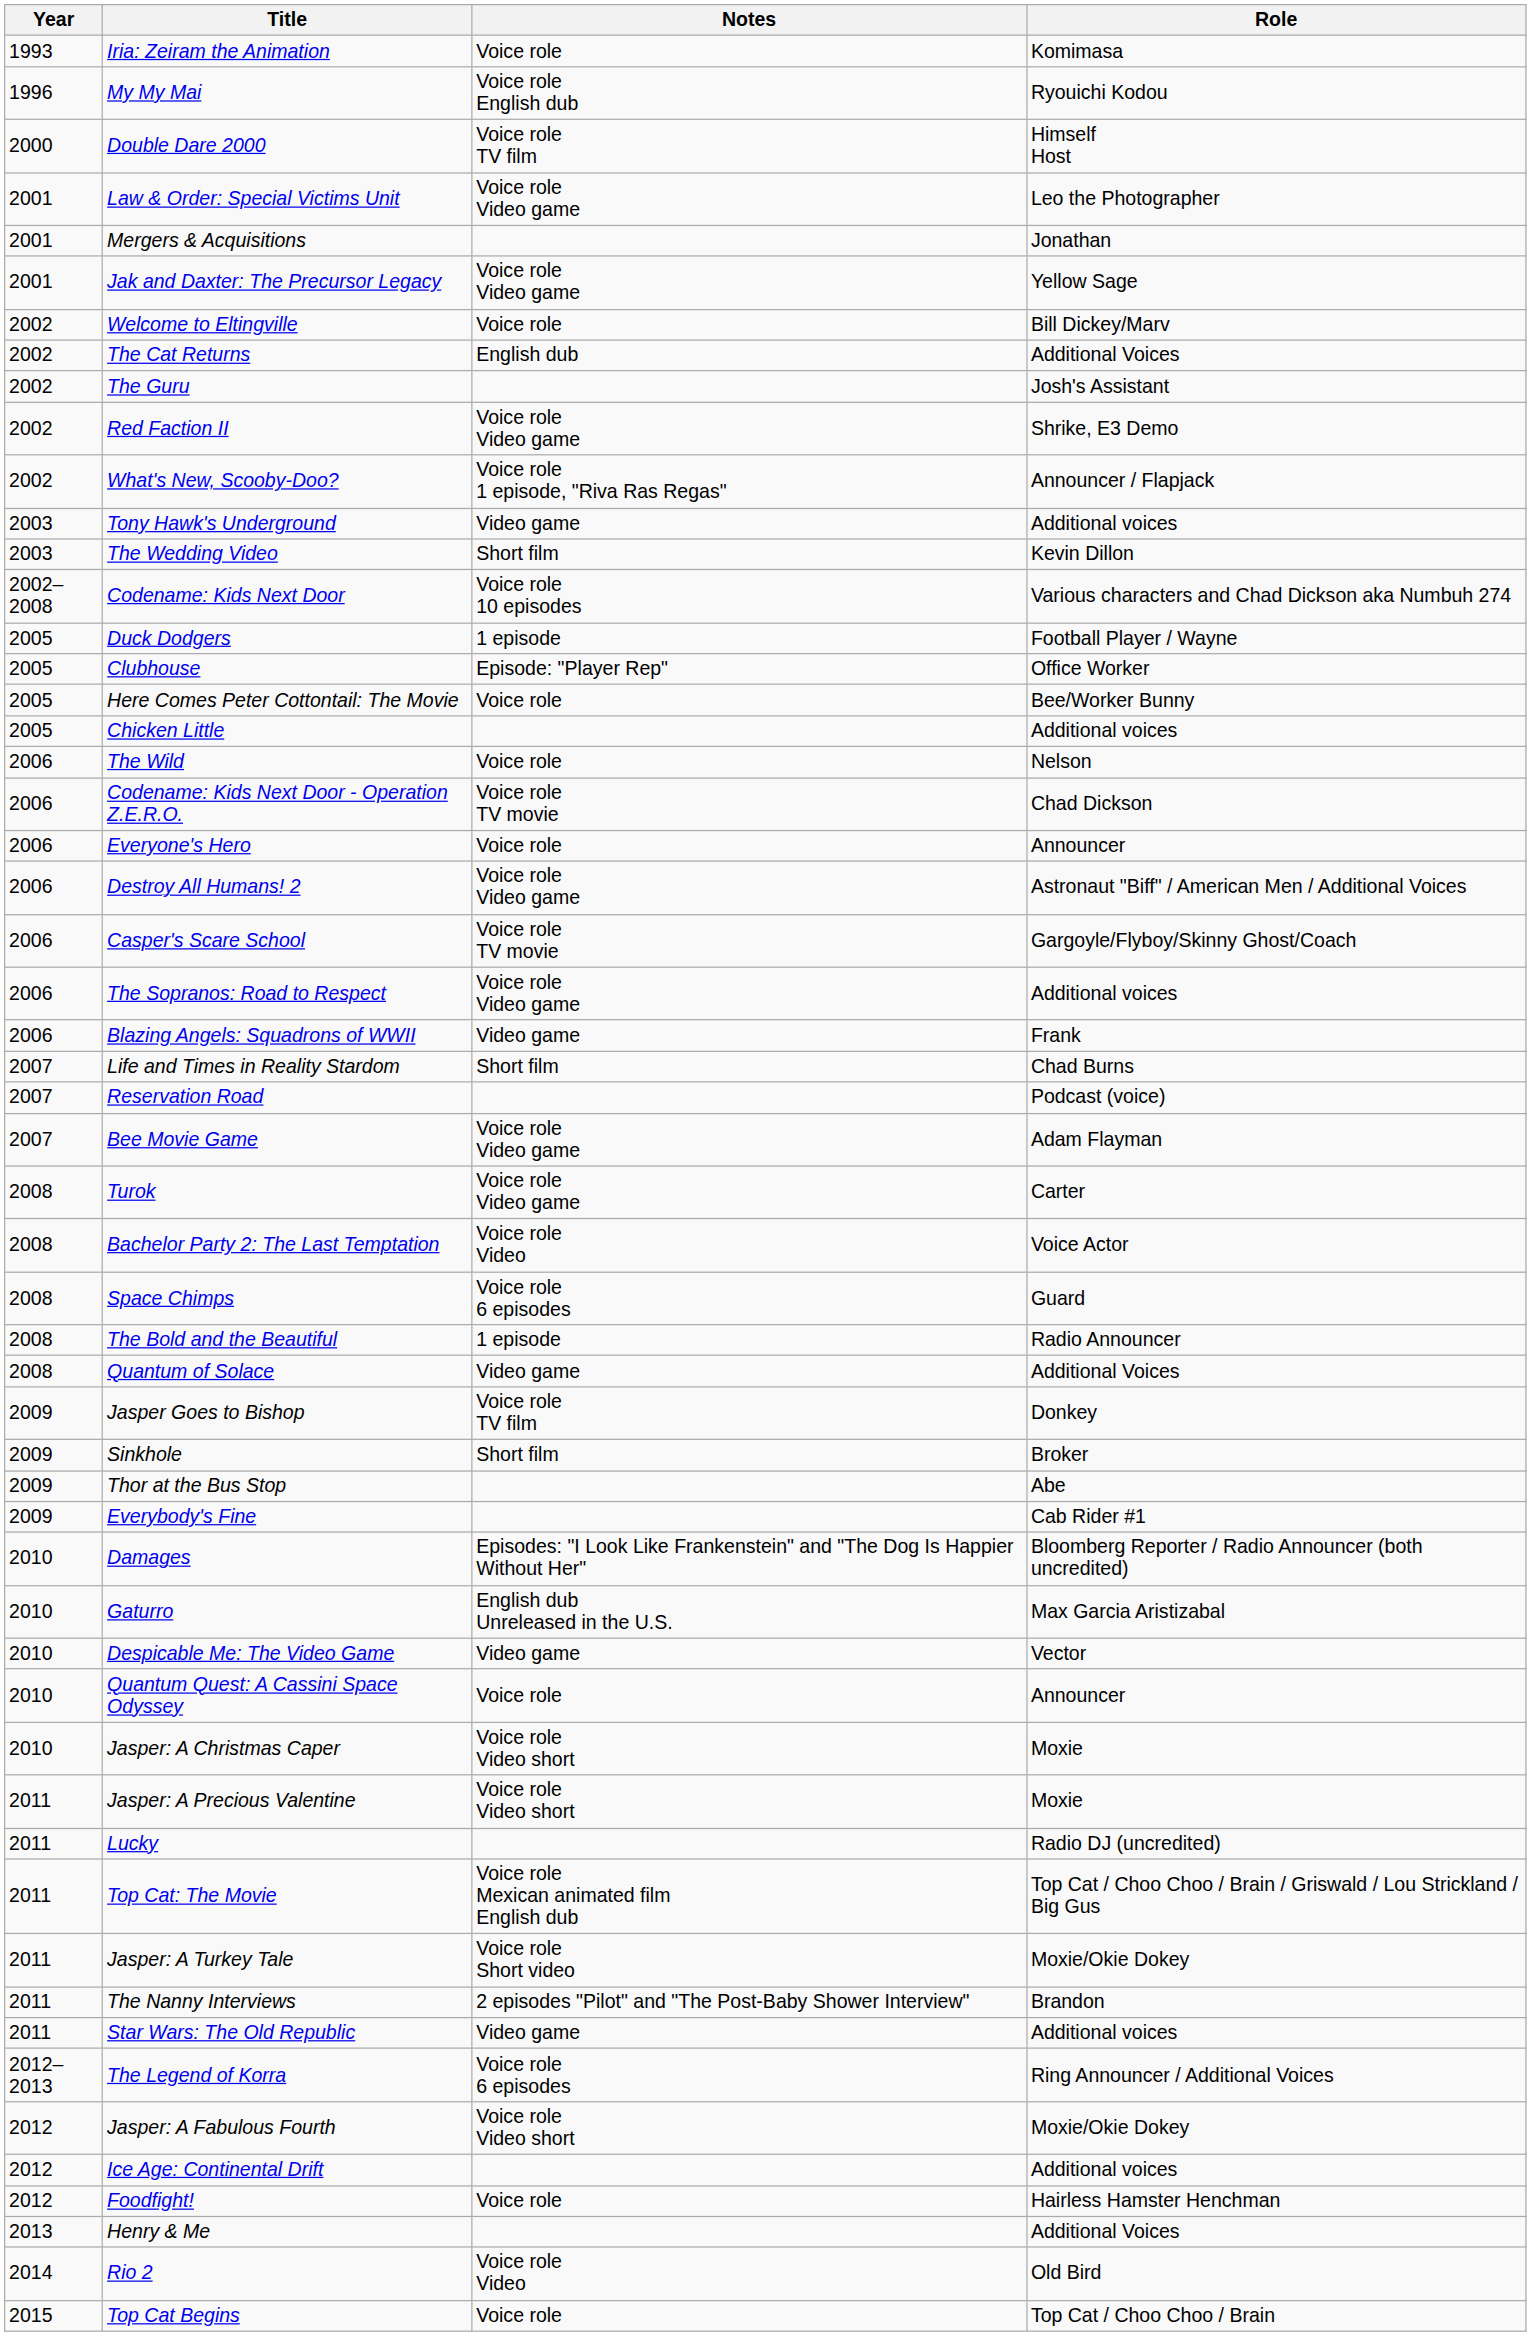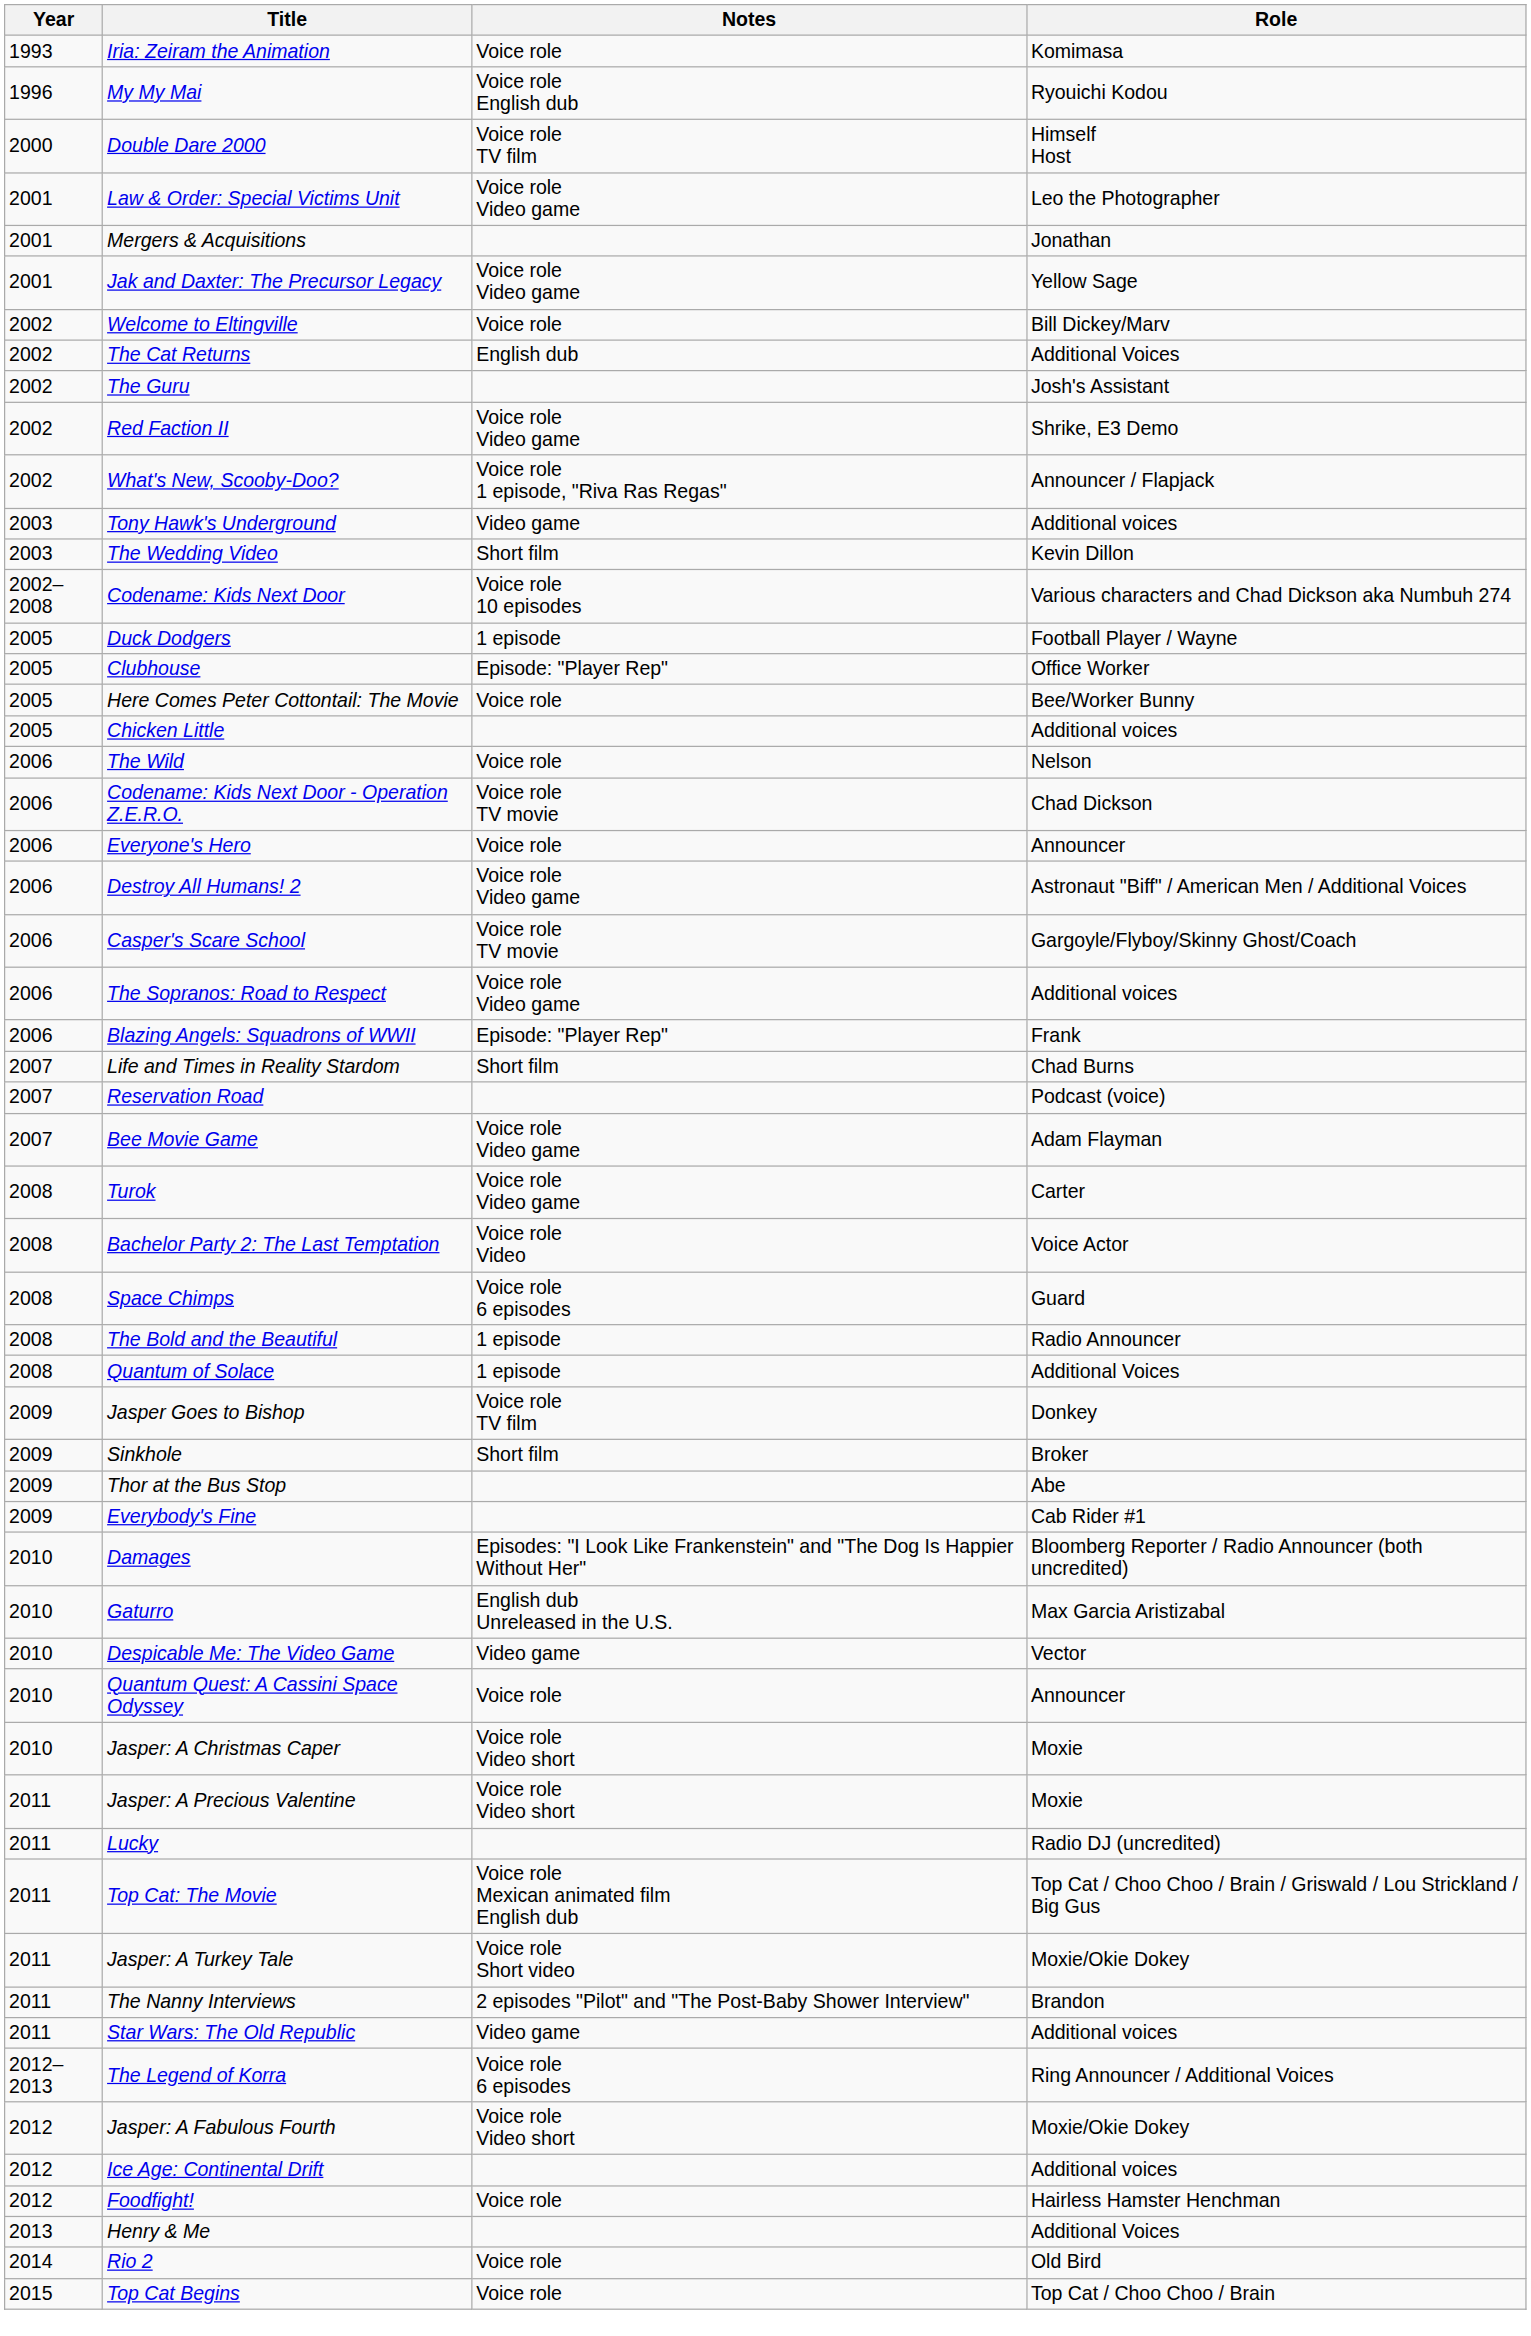 <table class="wikitable sortable">
 <tr>
 <th>Year</th>
 <th>Title</th>
 <th>Notes</th>
 <th>Role</th>
 </tr>
 <tr>
 <td>1993</td>
 <td><em><a href='#'>Iria: Zeiram the Animation</a></em></td>
 <td>Voice role</td>
 <td>Komimasa</td>
 </tr>
 <tr>
 <td>1996</td>
 <td><em><a href='#'>My My Mai</a></em></td>
 <td>Voice role<br>English dub</td>
 <td>Ryouichi Kodou</td>
 </tr>
 <tr>
 <td>2000</td>
 <td><em><a href='#'>Double Dare 2000</a></em></td>
 <td>Voice role<br>TV film</td>
 <td>Himself<br>Host</td>
 </tr>
 <tr>
 <td>2001</td>
 <td><em><a href='#'>Law & Order: Special Victims Unit</a></em></td>
 <td>Voice role<br>Video game</td>
 <td>Leo the Photographer</td>
 </tr>
 <tr>
 <td>2001</td>
 <td><em>Mergers & Acquisitions</em></td>
 <td></td>
 <td>Jonathan</td>
 </tr>
 <tr>
 <td>2001</td>
 <td><em><a href='#'>Jak and Daxter: The Precursor Legacy</a></em></td>
 <td>Voice role<br>Video game</td>
 <td>Yellow Sage</td>
 </tr>
 <tr>
 <td>2002</td>
 <td><em><a href='#'>Welcome to Eltingville</a></em></td>
 <td>Voice role</td>
 <td>Bill Dickey/Marv</td>
 </tr>
 <tr>
 <td>2002</td>
 <td><em><a href='#'>The Cat Returns</a></em></td>
 <td>English dub</td>
 <td>Additional Voices</td>
 </tr>
 <tr>
 <td>2002</td>
 <td><em><a href='#'>The Guru</a></em></td>
 <td></td>
 <td>Josh's Assistant</td>
 </tr>
 <tr>
 <td>2002</td>
 <td><em><a href='#'>Red Faction II</a></em></td>
 <td>Voice role<br>Video game</td>
 <td>Shrike, E3 Demo</td>
 </tr>
 <tr>
 <td>2002</td>
 <td><em><a href='#'>What's New, Scooby-Doo?</a></em></td>
 <td>Voice role<br>1 episode, "Riva Ras Regas"</td>
 <td>Announcer / Flapjack</td>
 </tr>
 <tr>
 <td>2003</td>
 <td><em><a href='#'>Tony Hawk's Underground</a></em></td>
 <td>Video game</td>
 <td>Additional voices</td>
 </tr>
 <tr>
 <td>2003</td>
 <td><em><a href='#'>The Wedding Video</a></em></td>
 <td>Short film</td>
 <td>Kevin Dillon</td>
 </tr>
 <tr>
 <td>2002–2008</td>
 <td><em><a href='#'>Codename: Kids Next Door</a></em></td>
 <td>Voice role<br>10 episodes</td>
 <td>Various characters and Chad Dickson aka Numbuh 274</td>
 </tr>
 <tr>
 <td>2005</td>
 <td><em><a href='#'>Duck Dodgers</a></em></td>
 <td>1 episode</td>
 <td>Football Player / Wayne</td>
 </tr>
 <tr>
 <td>2005</td>
 <td><em><a href='#'>Clubhouse</a></em></td>
 <td>Episode: "Player Rep"</td>
 <td>Office Worker</td>
 </tr>
 <tr>
 <td>2005</td>
 <td><em>Here Comes Peter Cottontail: The Movie</em></td>
 <td>Voice role</td>
 <td>Bee/Worker Bunny</td>
 </tr>
 <tr>
 <td>2005</td>
 <td><em><a href='#'>Chicken Little</a></em></td>
 <td></td>
 <td>Additional voices</td>
 </tr>
 <tr>
 <td>2006</td>
 <td><em><a href='#'>The Wild</a></em></td>
 <td>Voice role</td>
 <td>Nelson</td>
 </tr>
 <tr>
 <td>2006</td>
 <td><em><a href='#'>Codename: Kids Next Door - Operation Z.E.R.O.</a></em></td>
 <td>Voice role<br>TV movie</td>
 <td>Chad Dickson</td>
 </tr>
 <tr>
 <td>2006</td>
 <td><em><a href='#'>Everyone's Hero</a></em></td>
 <td>Voice role</td>
 <td>Announcer</td>
 </tr>
 <tr>
 <td>2006</td>
 <td><em><a href='#'>Destroy All Humans! 2</a></em></td>
 <td>Voice role<br>Video game</td>
 <td>Astronaut "Biff" / American Men / Additional Voices</td>
 </tr>
 <tr>
 <td>2006</td>
 <td><em><a href='#'>Casper's Scare School</a></em></td>
 <td>Voice role<br>TV movie</td>
 <td>Gargoyle/Flyboy/Skinny Ghost/Coach</td>
 </tr>
 <tr>
 <td>2006</td>
 <td><em><a href='#'>The Sopranos: Road to Respect</a></em></td>
 <td>Voice role<br>Video game</td>
 <td>Additional voices</td>
 </tr>
 <tr>
 <td>2006</td>
 <td><em><a href='#'>Blazing Angels: Squadrons of WWII</a></em></td>
-<td>Video game</td>
+<td>Episode: "Player Rep"</td>
 <td>Frank</td>
 </tr>
 <tr>
 <td>2007</td>
 <td><em>Life and Times in Reality Stardom</em></td>
 <td>Short film</td>
 <td>Chad Burns</td>
 </tr>
 <tr>
 <td>2007</td>
 <td><em><a href='#'>Reservation Road</a></em></td>
 <td></td>
 <td>Podcast (voice)</td>
 </tr>
 <tr>
 <td>2007</td>
 <td><em><a href='#'>Bee Movie Game</a></em></td>
 <td>Voice role<br>Video game</td>
 <td>Adam Flayman</td>
 </tr>
 <tr>
 <td>2008</td>
 <td><em><a href='#'>Turok</a></em></td>
 <td>Voice role<br>Video game</td>
 <td>Carter</td>
 </tr>
 <tr>
 <td>2008</td>
 <td><em><a href='#'>Bachelor Party 2: The Last Temptation</a></em></td>
 <td>Voice role<br>Video</td>
 <td>Voice Actor</td>
 </tr>
 <tr>
 <td>2008</td>
 <td><em><a href='#'>Space Chimps</a></em></td>
 <td>Voice role<br>6 episodes</td>
 <td>Guard</td>
 </tr>
 <tr>
 <td>2008</td>
 <td><em><a href='#'>The Bold and the Beautiful</a></em></td>
 <td>1 episode</td>
 <td>Radio Announcer</td>
 </tr>
 <tr>
 <td>2008</td>
 <td><em><a href='#'>Quantum of Solace</a></em></td>
-<td>Video game</td>
+<td>1 episode</td>
 <td>Additional Voices</td>
 </tr>
 <tr>
 <td>2009</td>
 <td><em>Jasper Goes to Bishop</em></td>
 <td>Voice role<br>TV film</td>
 <td>Donkey</td>
 </tr>
 <tr>
 <td>2009</td>
 <td><em>Sinkhole</em></td>
 <td>Short film</td>
 <td>Broker</td>
 </tr>
 <tr>
 <td>2009</td>
 <td><em>Thor at the Bus Stop</em></td>
 <td></td>
 <td>Abe</td>
 </tr>
 <tr>
 <td>2009</td>
 <td><em><a href='#'>Everybody's Fine</a></em></td>
 <td></td>
 <td>Cab Rider #1</td>
 </tr>
 <tr>
 <td>2010</td>
 <td><em><a href='#'>Damages</a></em></td>
 <td>Episodes: "I Look Like Frankenstein" and "The Dog Is Happier Without Her"</td>
 <td>Bloomberg Reporter / Radio Announcer (both uncredited)</td>
 </tr>
 <tr>
 <td>2010</td>
 <td><em><a href='#'>Gaturro</a></em></td>
 <td>English dub<br>Unreleased in the U.S.</td>
 <td>Max Garcia Aristizabal</td>
 </tr>
 <tr>
 <td>2010</td>
 <td><em><a href='#'>Despicable Me: The Video Game</a></em></td>
 <td>Video game</td>
 <td>Vector</td>
 </tr>
 <tr>
 <td>2010</td>
 <td><em><a href='#'>Quantum Quest: A Cassini Space Odyssey</a></em></td>
 <td>Voice role</td>
 <td>Announcer</td>
 </tr>
 <tr>
 <td>2010</td>
 <td><em>Jasper: A Christmas Caper</em></td>
 <td>Voice role<br>Video short</td>
 <td>Moxie</td>
 </tr>
 <tr>
 <td>2011</td>
 <td><em>Jasper: A Precious Valentine</em></td>
 <td>Voice role<br>Video short</td>
 <td>Moxie</td>
 </tr>
 <tr>
 <td>2011</td>
 <td><em><a href='#'>Lucky</a></em></td>
 <td></td>
 <td>Radio DJ (uncredited)</td>
 </tr>
 <tr>
 <td>2011</td>
 <td><em><a href='#'>Top Cat: The Movie</a></em></td>
 <td>Voice role<br>Mexican animated film<br>English dub</td>
 <td>Top Cat / Choo Choo / Brain / Griswald / Lou Strickland / Big Gus</td>
 </tr>
 <tr>
 <td>2011</td>
 <td><em>Jasper: A Turkey Tale</em></td>
 <td>Voice role<br>Short video</td>
 <td>Moxie/Okie Dokey</td>
 </tr>
 <tr>
 <td>2011</td>
 <td><em>The Nanny Interviews</em></td>
 <td>2 episodes "Pilot" and "The Post-Baby Shower Interview"</td>
 <td>Brandon</td>
 </tr>
 <tr>
 <td>2011</td>
 <td><em><a href='#'>Star Wars: The Old Republic</a></em></td>
 <td>Video game</td>
 <td>Additional voices</td>
 </tr>
 <tr>
 <td>2012–2013</td>
 <td><em><a href='#'>The Legend of Korra</a></em></td>
 <td>Voice role<br>6 episodes</td>
 <td>Ring Announcer / Additional Voices</td>
 </tr>
 <tr>
 <td>2012</td>
 <td><em>Jasper: A Fabulous Fourth</em></td>
 <td>Voice role<br>Video short</td>
 <td>Moxie/Okie Dokey</td>
 </tr>
 <tr>
 <td>2012</td>
 <td><em><a href='#'>Ice Age: Continental Drift</a></em></td>
 <td></td>
 <td>Additional voices</td>
 </tr>
 <tr>
 <td>2012</td>
 <td><em><a href='#'>Foodfight!</a></em></td>
 <td>Voice role</td>
 <td>Hairless Hamster Henchman</td>
 </tr>
 <tr>
 <td>2013</td>
 <td><em>Henry & Me</em></td>
 <td></td>
 <td>Additional Voices</td>
 </tr>
 <tr>
 <td>2014</td>
 <td><em><a href='#'>Rio 2</a></em></td>
-<td>Voice role<br>Video</td>
+<td>Voice role</td>
 <td>Old Bird</td>
 </tr>
 <tr>
 <td>2015</td>
 <td><em><a href='#'>Top Cat Begins</a></em></td>
 <td>Voice role</td>
 <td>Top Cat / Choo Choo / Brain</td>
 </tr>
 </table>
